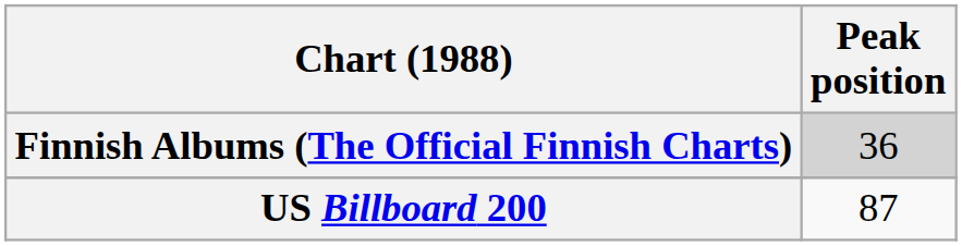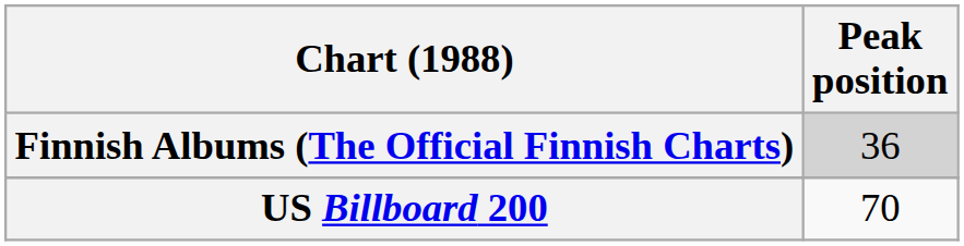 <table class="wikitable sortable plainrowheaders" style="text-align:center">
 <tr>
 <th scope="col">Chart (1988)</th>
 <th scope="col">Peak<br>position</th>
 </tr>
 <tr>
 <th scope="row">Finnish Albums (<a href='#'>The Official Finnish Charts</a>)</th>
 <td align="center" style="background: lightgrey;">36</td>
 </tr>
 <tr>
 </tr>
 <tr>
 <th scope="row">US <a href='#'><em>Billboard</em> 200</a></th>
-<td align="center">87</td>
+<td align="center">70</td>
 </tr>
 </table>
